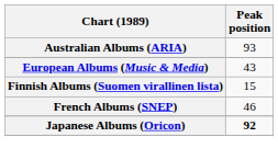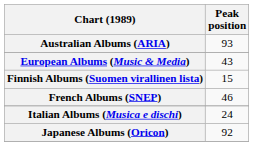 <table class="wikitable sortable plainrowheaders" style="text-align:center">
 <tr>
 <th scope="col">Chart (1989)</th>
 <th scope="col">Peak<br>position</th>
 </tr>
 <tr>
 <th scope="row">Australian Albums (<a href='#'>ARIA</a>)</th>
 <td>93</td>
 </tr>
 <tr>
 </tr>
 <tr>
 </tr>
 <tr>
 <th scope="row"><a href='#'>European Albums</a> (<em><a href='#'>Music & Media</a></em>)</th>
 <td>43</td>
 </tr>
 <tr>
 <th scope="row">Finnish Albums (<a href='#'>Suomen virallinen lista</a>)</th>
 <td align="center">15</td>
 </tr>
 <tr>
 <th scope="row">French Albums (<a href='#'>SNEP</a>)</th>
 <td>46</td>
 </tr>
 <tr>
 </tr>
 <tr>
+<th scope="row">Italian Albums (<em><a href='#'>Musica e dischi</a></em>)</th>
+<td>24</td>
+</tr>
+<tr>
 <th scope="row">Japanese Albums (<a href='#'>Oricon</a>)</th>
-<td><strong>92</strong></td>
+<td>92</td>
 </tr>
 <tr>
 </tr>
 <tr>
 </tr>
 <tr>
 </tr>
 <tr>
 </tr>
 </table>
